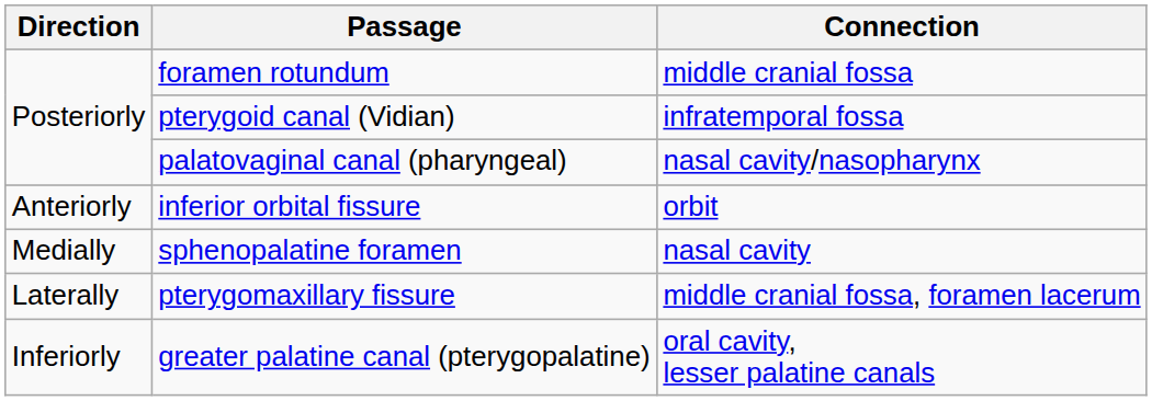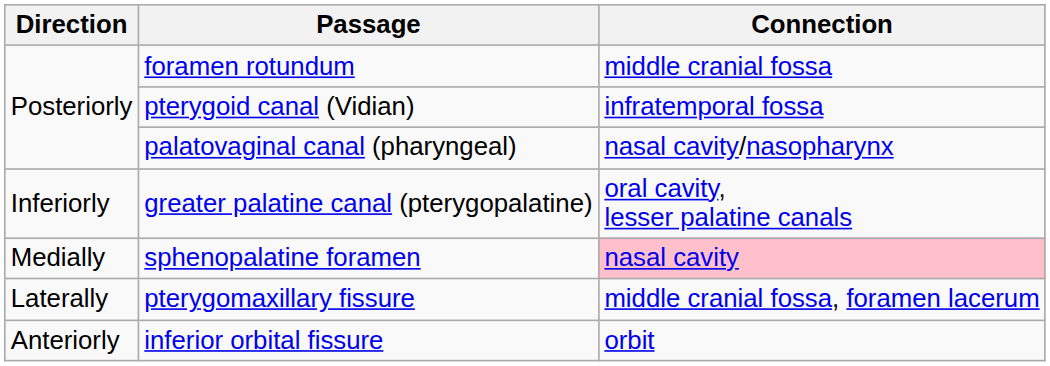 <table class="sortable wikitable">
 <tr>
 <th>Direction</th>
 <th>Passage</th>
 <th>Connection</th>
 </tr>
 <tr>
 <td rowspan=3>Posteriorly</td>
 <td><a href='#'>foramen rotundum</a></td>
 <td><a href='#'>middle cranial fossa</a></td>
 </tr>
 <tr>
 <td><a href='#'>pterygoid canal</a> (Vidian)</td>
 <td><a href='#'>infratemporal fossa</a></td>
 </tr>
 <tr>
 <td><a href='#'>palatovaginal canal</a> (pharyngeal)</td>
 <td><a href='#'>nasal cavity</a>/<a href='#'>nasopharynx</a></td>
 </tr>
 <tr>
-<td>Anteriorly</td>
-<td><a href='#'>inferior orbital fissure</a></td>
-<td><a href='#'>orbit</a></td>
+<td>Inferiorly</td>
+<td><a href='#'>greater palatine canal</a> (pterygopalatine)</td>
+<td><a href='#'>oral cavity</a>,<br><a href='#'>lesser palatine canals</a></td>
 </tr>
 <tr>
 <td>Medially</td>
 <td><a href='#'>sphenopalatine foramen</a></td>
-<td><a href='#'>nasal cavity</a></td>
+<td style="background: pink;"><a href='#'>nasal cavity</a></td>
 </tr>
 <tr>
 <td>Laterally</td>
 <td><a href='#'>pterygomaxillary fissure</a></td>
 <td><a href='#'>middle cranial fossa</a>, <a href='#'>foramen lacerum</a></td>
 </tr>
 <tr>
-<td>Inferiorly</td>
-<td><a href='#'>greater palatine canal</a> (pterygopalatine)</td>
-<td><a href='#'>oral cavity</a>,<br><a href='#'>lesser palatine canals</a></td>
+<td>Anteriorly</td>
+<td><a href='#'>inferior orbital fissure</a></td>
+<td><a href='#'>orbit</a></td>
 </tr>
 </table>
